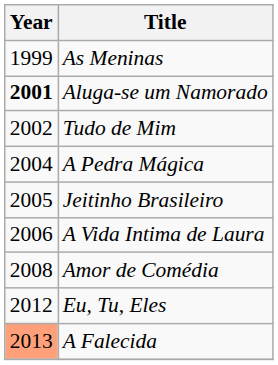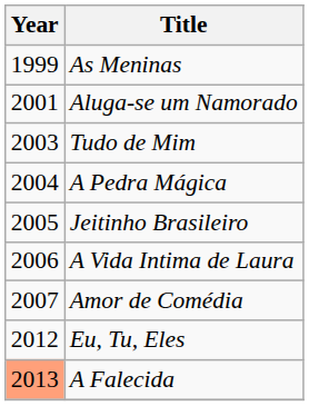 <table class="wikitable" style="font-size: 90%;">
 <tr>
 <th>Year</th>
 <th>Title</th>
 </tr>
 <tr>
 <td>1999</td>
 <td><em>As Meninas</em></td>
 </tr>
 <tr>
-<td><strong>2001</strong></td>
+<td>2001</td>
 <td><em>Aluga-se um Namorado</em></td>
 </tr>
 <tr>
-<td>2002</td>
+<td>2003</td>
 <td><em>Tudo de Mim</em></td>
 </tr>
 <tr>
 <td>2004</td>
 <td><em>A Pedra Mágica</em></td>
 </tr>
 <tr>
 <td>2005</td>
 <td><em>Jeitinho Brasileiro</em></td>
 </tr>
 <tr>
 <td>2006</td>
 <td><em>A Vida Intima de Laura</em></td>
 </tr>
 <tr>
-<td>2008</td>
+<td>2007</td>
 <td><em>Amor de Comédia</em></td>
 </tr>
 <tr>
 <td>2012</td>
 <td><em>Eu, Tu, Eles</em></td>
 </tr>
 <tr>
 <td style="background: lightsalmon;">2013</td>
 <td><em>A Falecida</em></td>
 </tr>
 <tr>
 </tr>
 </table>
